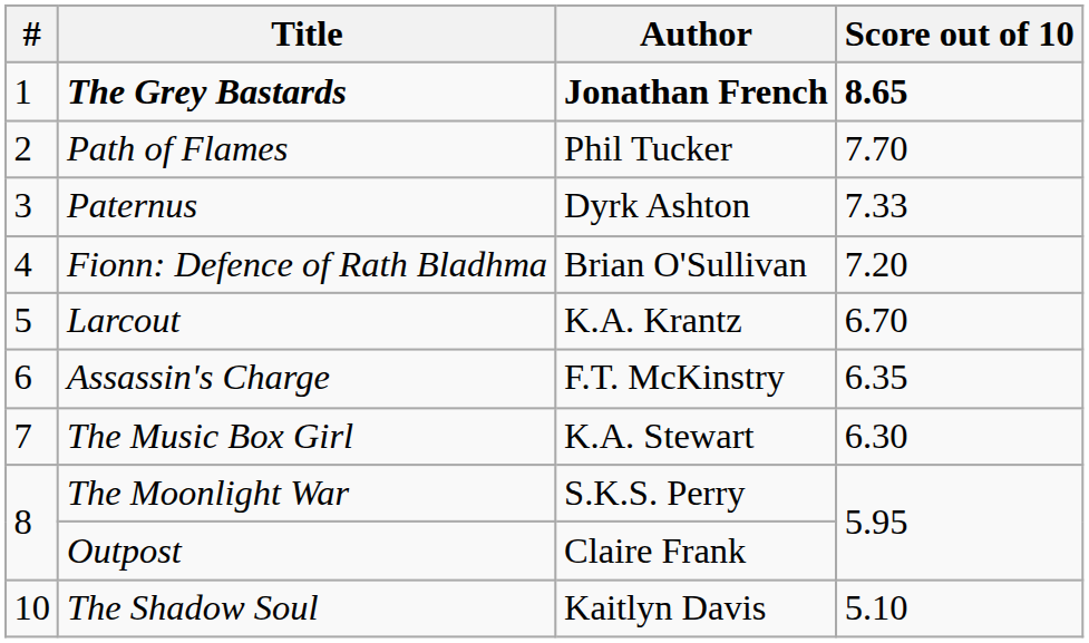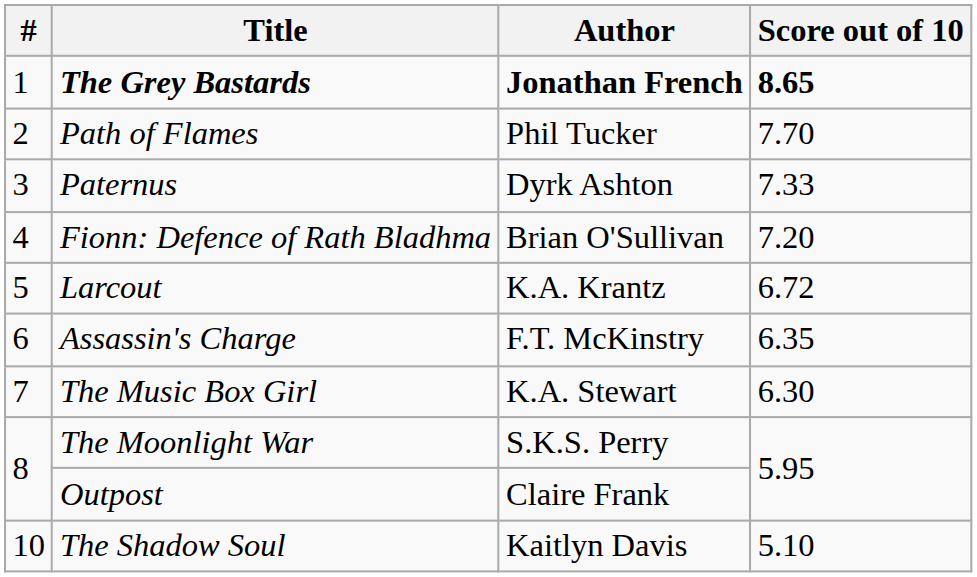 <table class="wikitable">
 <tr>
 <th>#</th>
 <th>Title</th>
 <th>Author</th>
 <th>Score out of 10</th>
 </tr>
 <tr>
 <td>1</td>
 <td><strong><em>The Grey Bastards</em></strong></td>
 <td><strong>Jonathan French</strong></td>
 <td><strong>8.65</strong></td>
 </tr>
 <tr>
 <td>2</td>
 <td><em>Path of Flames</em></td>
 <td>Phil Tucker</td>
 <td>7.70</td>
 </tr>
 <tr>
 <td>3</td>
 <td><em>Paternus</em></td>
 <td>Dyrk Ashton</td>
 <td>7.33</td>
 </tr>
 <tr>
 <td>4</td>
 <td><em>Fionn: Defence of Rath Bladhma</em></td>
 <td>Brian O'Sullivan</td>
 <td>7.20</td>
 </tr>
 <tr>
 <td>5</td>
 <td><em>Larcout</em></td>
 <td>K.A. Krantz</td>
-<td>6.70</td>
+<td>6.72</td>
 </tr>
 <tr>
 <td>6</td>
 <td><em>Assassin's Charge</em></td>
 <td>F.T. McKinstry</td>
 <td>6.35</td>
 </tr>
 <tr>
 <td>7</td>
 <td><em>The Music Box Girl</em></td>
 <td>K.A. Stewart</td>
 <td>6.30</td>
 </tr>
 <tr>
 <td rowspan=2>8</td>
 <td><em>The Moonlight War</em></td>
 <td>S.K.S. Perry</td>
 <td rowspan=2>5.95</td>
 </tr>
 <tr>
 <td><em>Outpost</em></td>
 <td>Claire Frank</td>
 </tr>
 <tr>
 <td>10</td>
 <td><em>The Shadow Soul</em></td>
 <td>Kaitlyn Davis</td>
 <td>5.10</td>
 </tr>
 </table>
